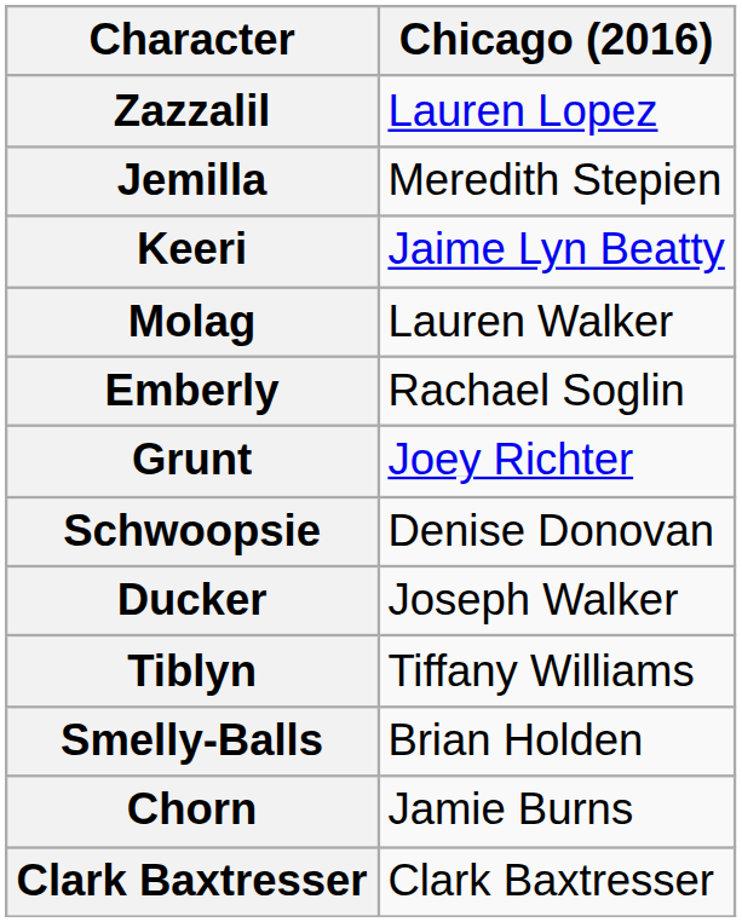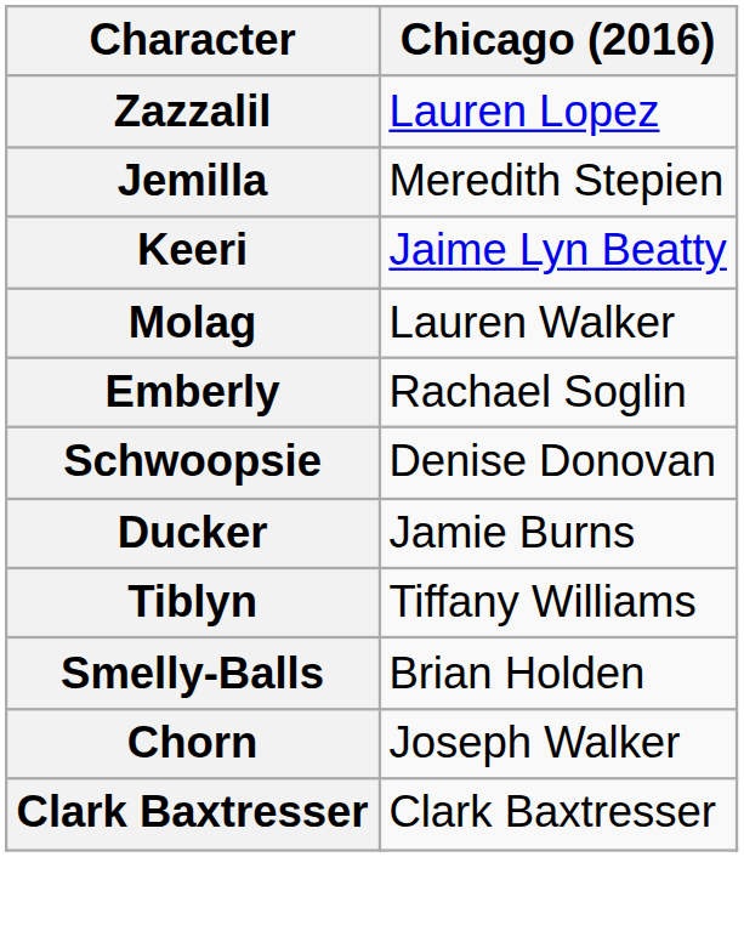 <table class="wikitable">
 <tr>
 <th>Character</th>
 <th>Chicago (2016)</th>
 </tr>
 <tr>
 <th>Zazzalil</th>
 <td><a href='#'>Lauren Lopez</a></td>
 </tr>
 <tr>
 <th>Jemilla</th>
 <td>Meredith Stepien</td>
 </tr>
 <tr>
 <th>Keeri</th>
 <td><a href='#'>Jaime Lyn Beatty</a></td>
 </tr>
 <tr>
 <th>Molag</th>
 <td>Lauren Walker</td>
 </tr>
 <tr>
 <th>Emberly</th>
 <td>Rachael Soglin</td>
 </tr>
 <tr>
-<th>Grunt</th>
-<td><a href='#'>Joey Richter</a></td>
-</tr>
-<tr>
 <th>Schwoopsie</th>
 <td>Denise Donovan</td>
 </tr>
 <tr>
 <th>Ducker</th>
-<td>Joseph Walker</td>
+<td>Jamie Burns</td>
 </tr>
 <tr>
 <th>Tiblyn</th>
 <td>Tiffany Williams</td>
 </tr>
 <tr>
 <th>Smelly-Balls</th>
 <td>Brian Holden</td>
 </tr>
 <tr>
 <th>Chorn</th>
-<td>Jamie Burns</td>
+<td>Joseph Walker</td>
 </tr>
 <tr>
 <th>Clark Baxtresser</th>
 <td>Clark Baxtresser</td>
 </tr>
 </table>
